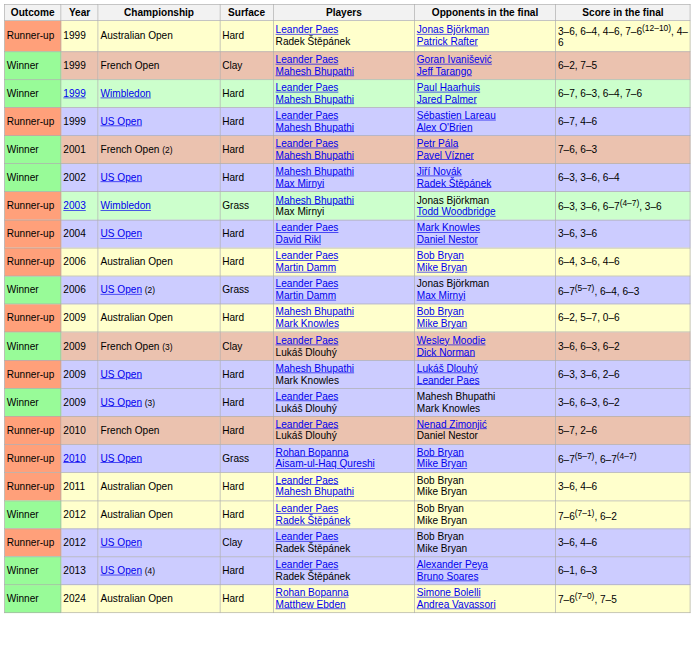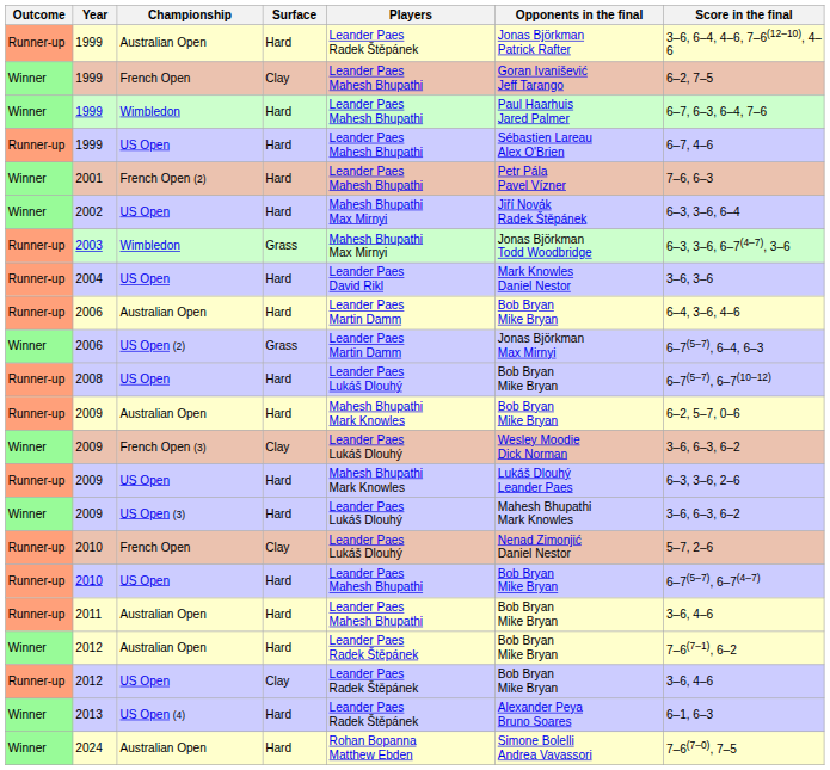 <table class=wikitable style=font-size:97%>
 <tr>
 <th width=80>Outcome</th>
 <th width=50>Year</th>
 <th width=180>Championship</th>
 <th width=75>Surface</th>
 <th width=210>Players</th>
 <th width=210>Opponents in the final</th>
 <th width=200>Score in the final</th>
 </tr>
 <tr bgcolor=FFFFCC>
 <td bgcolor=FFA07A>Runner-up</td>
 <td>1999</td>
 <td>Australian Open</td>
 <td>Hard</td>
 <td> <a href='#'>Leander Paes</a><br> Radek Štěpánek</td>
 <td> <a href='#'>Jonas Björkman</a><br> <a href='#'>Patrick Rafter</a></td>
 <td>3–6, 6–4, 4–6, 7–6<sup>(12–10)</sup>, 4–6</td>
 </tr>
 <tr bgcolor=#ebc2af>
 <td bgcolor=98FB98>Winner</td>
 <td>1999</td>
 <td>French Open</td>
 <td>Clay</td>
 <td> <a href='#'>Leander Paes</a><br> <a href='#'>Mahesh Bhupathi</a></td>
 <td> <a href='#'>Goran Ivanišević</a><br> <a href='#'>Jeff Tarango</a></td>
 <td>6–2, 7–5</td>
 </tr>
 <tr bgcolor=CCFFCC>
 <td bgcolor=98FB98>Winner</td>
 <td><a href='#'>1999</a></td>
 <td><a href='#'>Wimbledon</a></td>
 <td>Hard</td>
 <td> <a href='#'>Leander Paes</a><br> <a href='#'>Mahesh Bhupathi</a></td>
 <td> <a href='#'>Paul Haarhuis</a><br> <a href='#'>Jared Palmer</a></td>
 <td>6–7, 6–3, 6–4, 7–6</td>
 </tr>
 <tr bgcolor=#ccccff>
 <td bgcolor=FFA07A>Runner-up</td>
 <td>1999</td>
 <td><a href='#'>US Open</a></td>
 <td>Hard</td>
 <td> <a href='#'>Leander Paes</a><br> <a href='#'>Mahesh Bhupathi</a></td>
 <td> <a href='#'>Sébastien Lareau</a><br> <a href='#'>Alex O'Brien</a></td>
 <td>6–7, 4–6</td>
 </tr>
 <tr bgcolor=#ebc2af>
 <td bgcolor=98FB98>Winner</td>
 <td>2001</td>
 <td>French Open <small>(2)</small></td>
 <td>Hard</td>
 <td> <a href='#'>Leander Paes</a><br> <a href='#'>Mahesh Bhupathi</a></td>
 <td> <a href='#'>Petr Pála</a><br> <a href='#'>Pavel Vízner</a></td>
 <td>7–6, 6–3</td>
 </tr>
 <tr bgcolor=#ccccff>
 <td bgcolor=98FB98>Winner</td>
 <td>2002</td>
 <td><a href='#'>US Open</a></td>
 <td>Hard</td>
 <td> <a href='#'>Mahesh Bhupathi</a><br> <a href='#'>Max Mirnyi</a></td>
 <td> <a href='#'>Jiří Novák</a><br> <a href='#'>Radek Štěpánek</a></td>
 <td>6–3, 3–6, 6–4</td>
 </tr>
 <tr bgcolor=CCFFCC>
 <td bgcolor=FFA07A>Runner-up</td>
 <td><a href='#'>2003</a></td>
 <td><a href='#'>Wimbledon</a></td>
 <td>Grass</td>
 <td> <a href='#'>Mahesh Bhupathi</a><br> Max Mirnyi</td>
 <td> Jonas Björkman<br> <a href='#'>Todd Woodbridge</a></td>
 <td>6–3, 3–6, 6–7<sup>(4–7)</sup>, 3–6</td>
 </tr>
 <tr bgcolor=#ccccff>
 <td bgcolor=FFA07A>Runner-up</td>
 <td>2004</td>
 <td><a href='#'>US Open</a></td>
 <td>Hard</td>
 <td> <a href='#'>Leander Paes</a><br> <a href='#'>David Rikl</a></td>
 <td> <a href='#'>Mark Knowles</a><br> <a href='#'>Daniel Nestor</a></td>
 <td>3–6, 3–6</td>
 </tr>
 <tr bgcolor=FFFFCC>
 <td bgcolor=FFA07A>Runner-up</td>
 <td>2006</td>
 <td>Australian Open</td>
 <td>Hard</td>
 <td> <a href='#'>Leander Paes</a><br> <a href='#'>Martin Damm</a></td>
 <td> <a href='#'>Bob Bryan</a><br> <a href='#'>Mike Bryan</a></td>
 <td>6–4, 3–6, 4–6</td>
 </tr>
 <tr bgcolor=#ccccff>
 <td bgcolor=98FB98>Winner</td>
 <td>2006</td>
 <td><a href='#'>US Open</a> <small>(2)</small></td>
 <td>Grass</td>
 <td> <a href='#'>Leander Paes</a><br> <a href='#'>Martin Damm</a></td>
 <td> Jonas Björkman<br> <a href='#'>Max Mirnyi</a></td>
 <td>6–7<sup>(5–7)</sup>, 6–4, 6–3</td>
 </tr>
+<tr bgcolor=#ccccff>
+<td bgcolor=FFA07A>Runner-up</td>
+<td>2008</td>
+<td><a href='#'>US Open</a></td>
+<td>Hard</td>
+<td> <a href='#'>Leander Paes</a><br> <a href='#'>Lukáš Dlouhý</a></td>
+<td> Bob Bryan<br> Mike Bryan</td>
+<td>6–7<sup>(5–7)</sup>, 6–7<sup>(10–12)</sup></td>
+</tr>
 <tr bgcolor=FFFFCC>
 <td bgcolor=FFA07A>Runner-up</td>
 <td>2009</td>
 <td>Australian Open</td>
 <td>Hard</td>
 <td> <a href='#'>Mahesh Bhupathi</a><br> <a href='#'>Mark Knowles</a></td>
 <td> <a href='#'>Bob Bryan</a><br> <a href='#'>Mike Bryan</a></td>
 <td>6–2, 5–7, 0–6</td>
 </tr>
 <tr bgcolor=#ebc2af>
 <td bgcolor=98FB98>Winner</td>
 <td>2009</td>
 <td>French Open <small>(3)</small></td>
 <td>Clay</td>
 <td> <a href='#'>Leander Paes</a><br> Lukáš Dlouhý</td>
 <td> <a href='#'>Wesley Moodie</a><br> <a href='#'>Dick Norman</a></td>
 <td>3–6, 6–3, 6–2</td>
 </tr>
 <tr bgcolor=#ccccff>
 <td bgcolor=FFA07A>Runner-up</td>
 <td>2009</td>
 <td><a href='#'>US Open</a></td>
 <td>Hard</td>
 <td> <a href='#'>Mahesh Bhupathi</a><br> Mark Knowles</td>
 <td> <a href='#'>Lukáš Dlouhý</a><br> <a href='#'>Leander Paes</a></td>
 <td>6–3, 3–6, 2–6</td>
 </tr>
 <tr bgcolor=#ccccff>
 <td bgcolor=98FB98>Winner</td>
 <td>2009</td>
 <td><a href='#'>US Open</a> <small>(3)</small></td>
 <td>Hard</td>
 <td> <a href='#'>Leander Paes</a><br> Lukáš Dlouhý</td>
 <td> Mahesh Bhupathi<br> Mark Knowles</td>
 <td>3–6, 6–3, 6–2</td>
 </tr>
 <tr bgcolor=#ebc2af>
 <td bgcolor=FFA07A>Runner-up</td>
 <td>2010</td>
 <td>French Open</td>
-<td>Hard</td>
+<td>Clay</td>
 <td> <a href='#'>Leander Paes</a><br> Lukáš Dlouhý</td>
 <td> <a href='#'>Nenad Zimonjić</a><br> Daniel Nestor</td>
 <td>5–7, 2–6</td>
 </tr>
 <tr style="background:#ccf;">
 <td style="background:#ffa07a;">Runner-up</td>
 <td><a href='#'>2010</a></td>
 <td><a href='#'>US Open</a></td>
-<td>Grass</td>
-<td> <a href='#'>Rohan Bopanna</a><br> <a href='#'>Aisam-ul-Haq Qureshi</a></td>
+<td>Hard</td>
+<td> <a href='#'>Leander Paes</a><br> <a href='#'>Mahesh Bhupathi</a></td>
 <td> <a href='#'>Bob Bryan</a> <br>  <a href='#'>Mike Bryan</a></td>
 <td>6–7<sup>(5–7)</sup>, 6–7<sup>(4–7)</sup></td>
 </tr>
 <tr bgcolor=FFFFCC>
 <td bgcolor=FFA07A>Runner-up</td>
 <td>2011</td>
 <td>Australian Open</td>
 <td>Hard</td>
 <td> <a href='#'>Leander Paes</a><br> <a href='#'>Mahesh Bhupathi</a></td>
 <td> Bob Bryan<br> Mike Bryan</td>
 <td>3–6, 4–6</td>
 </tr>
 <tr bgcolor=FFFFCC>
 <td bgcolor=98FB98>Winner</td>
 <td>2012</td>
 <td>Australian Open</td>
 <td>Hard</td>
 <td> <a href='#'>Leander Paes</a><br> <a href='#'>Radek Štěpánek</a></td>
 <td> Bob Bryan<br> Mike Bryan</td>
 <td>7–6<sup>(7–1)</sup>, 6–2</td>
 </tr>
 <tr bgcolor=#ccccff>
 <td bgcolor=FFA07A>Runner-up</td>
 <td>2012</td>
 <td><a href='#'>US Open</a></td>
 <td>Clay</td>
 <td> <a href='#'>Leander Paes</a><br> Radek Štěpánek</td>
 <td> Bob Bryan<br> Mike Bryan</td>
 <td>3–6, 4–6</td>
 </tr>
 <tr bgcolor=#ccccff>
 <td bgcolor=98FB98>Winner</td>
 <td>2013</td>
 <td><a href='#'>US Open</a> <small>(4)</small></td>
 <td>Hard</td>
 <td> <a href='#'>Leander Paes</a><br> Radek Štěpánek</td>
 <td> <a href='#'>Alexander Peya</a><br> <a href='#'>Bruno Soares</a></td>
 <td>6–1, 6–3</td>
 </tr>
 <tr bgcolor=FFFFCC>
 <td bgcolor=98FB98>Winner</td>
 <td>2024</td>
 <td>Australian Open</td>
 <td>Hard</td>
 <td> <a href='#'>Rohan Bopanna</a><br> <a href='#'>Matthew Ebden</a></td>
 <td> <a href='#'>Simone Bolelli</a><br> <a href='#'>Andrea Vavassori</a></td>
 <td>7–6<sup>(7–0)</sup>, 7–5</td>
 </tr>
 </table>
